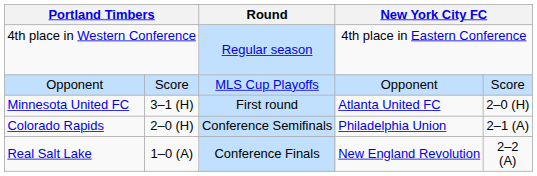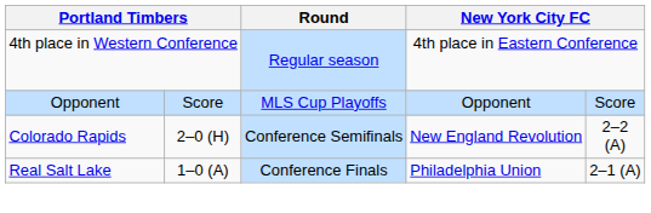 <table class="wikitable" style="text-align:center">
 <tr>
 <th colspan=2><a href='#'>Portland Timbers</a></th>
 <th>Round</th>
 <th colspan=2><a href='#'>New York City FC</a></th>
 </tr>
 <tr>
 <td colspan=2 valign=top>4th place in <a href='#'>Western Conference</a><br><br><br></td>
 <td style="background:#c1e0ff"><a href='#'>Regular season</a></td>
 <td colspan=2 valign=top>4th place in <a href='#'>Eastern Conference</a><br><br><br></td>
 </tr>
 <tr style="background:#c1e0ff">
 <td>Opponent</td>
 <td>Score</td>
 <td><a href='#'>MLS Cup Playoffs</a></td>
 <td>Opponent</td>
 <td>Score</td>
 </tr>
 <tr>
-<td align=left><a href='#'>Minnesota United FC</a></td>
-<td>3–1 (H)</td>
-<td style="background:#c1e0ff">First round</td>
-<td align=left><a href='#'>Atlanta United FC</a></td>
-<td>2–0 (H)</td>
-</tr>
-<tr>
 <td align=left><a href='#'>Colorado Rapids</a></td>
 <td>2–0 (H)</td>
 <td style="background:#c1e0ff">Conference Semifinals</td>
-<td align=left><a href='#'>Philadelphia Union</a></td>
-<td>2–1 (A)</td>
+<td align=left><a href='#'>New England Revolution</a></td>
+<td>2–2<br> (A)</td>
 </tr>
 <tr>
 <td align=left><a href='#'>Real Salt Lake</a></td>
 <td>1–0 (A)</td>
 <td style="background:#c1e0ff">Conference Finals</td>
-<td align=left><a href='#'>New England Revolution</a></td>
-<td>2–2<br> (A)</td>
+<td align=left><a href='#'>Philadelphia Union</a></td>
+<td>2–1 (A)</td>
 </tr>
 </table>
